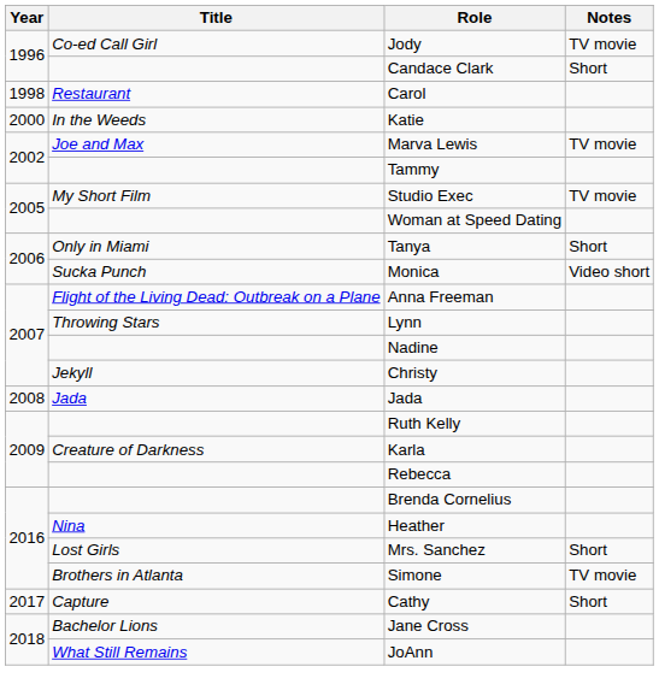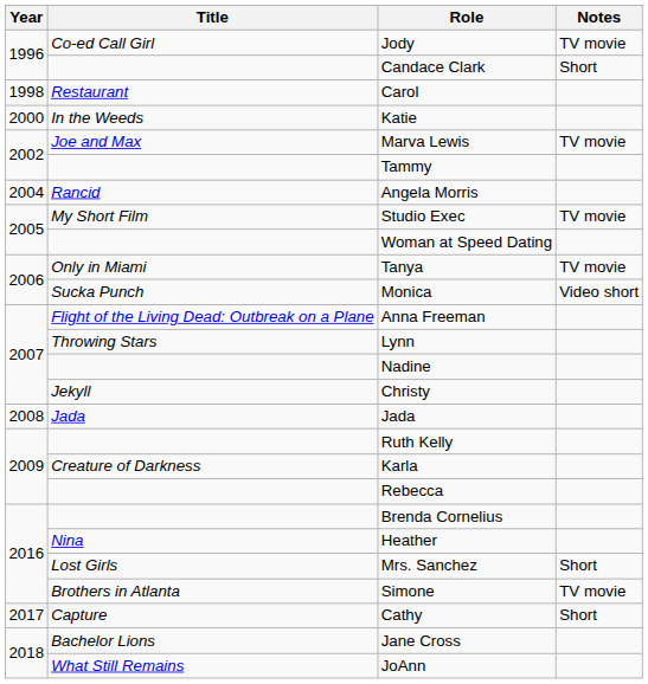 <table class="wikitable sortable">
 <tr>
 <th>Year</th>
 <th>Title</th>
 <th>Role</th>
 <th class="unsortable">Notes</th>
 </tr>
 <tr>
 <td rowspan="2">1996</td>
 <td><em>Co-ed Call Girl</em></td>
 <td>Jody</td>
 <td>TV movie</td>
 </tr>
 <tr>
 <td><em></em></td>
 <td>Candace Clark</td>
 <td>Short</td>
 </tr>
 <tr>
 <td>1998</td>
 <td><em><a href='#'>Restaurant</a></em></td>
 <td>Carol</td>
 <td></td>
 </tr>
 <tr>
 <td>2000</td>
 <td><em>In the Weeds</em></td>
 <td>Katie</td>
 <td></td>
 </tr>
 <tr>
 <td rowspan="2">2002</td>
 <td><em><a href='#'>Joe and Max</a></em></td>
 <td>Marva Lewis</td>
 <td>TV movie</td>
 </tr>
 <tr>
 <td><em></em></td>
 <td>Tammy</td>
 <td></td>
 </tr>
 <tr>
+<td>2004</td>
+<td><em><a href='#'>Rancid</a></em></td>
+<td>Angela Morris</td>
+<td></td>
+</tr>
+<tr>
 <td rowspan="2">2005</td>
 <td><em>My Short Film</em></td>
 <td>Studio Exec</td>
 <td>TV movie</td>
 </tr>
 <tr>
 <td><em></em></td>
 <td>Woman at Speed Dating</td>
 <td></td>
 </tr>
 <tr>
 <td rowspan="2">2006</td>
 <td><em>Only in Miami</em></td>
 <td>Tanya</td>
-<td>Short</td>
+<td>TV movie</td>
 </tr>
 <tr>
 <td><em>Sucka Punch</em></td>
 <td>Monica</td>
 <td>Video short</td>
 </tr>
 <tr>
 <td rowspan="4">2007</td>
 <td><em><a href='#'>Flight of the Living Dead: Outbreak on a Plane</a></em></td>
 <td>Anna Freeman</td>
 <td></td>
 </tr>
 <tr>
 <td><em>Throwing Stars</em></td>
 <td>Lynn</td>
 <td></td>
 </tr>
 <tr>
 <td><em></em></td>
 <td>Nadine</td>
 <td></td>
 </tr>
 <tr>
 <td><em>Jekyll</em></td>
 <td>Christy</td>
 <td></td>
 </tr>
 <tr>
 <td>2008</td>
 <td><em><a href='#'>Jada</a></em></td>
 <td>Jada</td>
 <td></td>
 </tr>
 <tr>
 <td rowspan="3">2009</td>
 <td><em></em></td>
 <td>Ruth Kelly</td>
 <td></td>
 </tr>
 <tr>
 <td><em>Creature of Darkness</em></td>
 <td>Karla</td>
 <td></td>
 </tr>
 <tr>
 <td><em></em></td>
 <td>Rebecca</td>
 <td></td>
 </tr>
 <tr>
 <td rowspan="4">2016</td>
 <td><em></em></td>
 <td>Brenda Cornelius</td>
 <td></td>
 </tr>
 <tr>
 <td><em><a href='#'>Nina</a></em></td>
 <td>Heather</td>
 <td></td>
 </tr>
 <tr>
 <td><em>Lost Girls</em></td>
 <td>Mrs. Sanchez</td>
 <td>Short</td>
 </tr>
 <tr>
 <td><em>Brothers in Atlanta</em></td>
 <td>Simone</td>
 <td>TV movie</td>
 </tr>
 <tr>
 <td>2017</td>
 <td><em>Capture</em></td>
 <td>Cathy</td>
 <td>Short</td>
 </tr>
 <tr>
 <td rowspan="2">2018</td>
 <td><em>Bachelor Lions</em></td>
 <td>Jane Cross</td>
 <td></td>
 </tr>
 <tr>
 <td><em><a href='#'>What Still Remains</a></em></td>
 <td>JoAnn</td>
 <td></td>
 </tr>
 </table>
